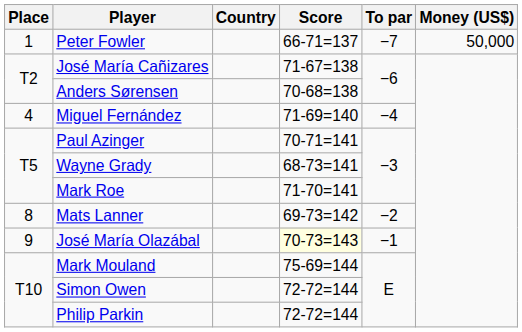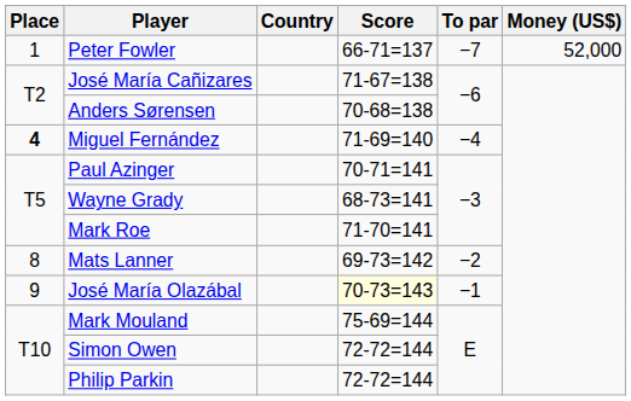 <table class="wikitable" style="font-size:95%;">
 <tr>
 <th>Place</th>
 <th>Player</th>
 <th>Country</th>
 <th>Score</th>
 <th>To par</th>
 <th>Money (US$)</th>
 </tr>
 <tr>
 <td align=center>1</td>
 <td><a href='#'>Peter Fowler</a></td>
 <td></td>
 <td>66-71=137</td>
 <td align=center>−7</td>
-<td align=right>50,000</td>
+<td align=right>52,000</td>
 </tr>
 <tr>
 <td rowspan=2 align=center>T2</td>
 <td><a href='#'>José María Cañizares</a></td>
 <td></td>
 <td>71-67=138</td>
 <td rowspan=2 align=center>−6</td>
 <td rowspan="11" align="right"></td>
 </tr>
 <tr>
 <td><a href='#'>Anders Sørensen</a></td>
 <td></td>
 <td>70-68=138</td>
 </tr>
 <tr>
-<td align=center>4</td>
+<td align=center><strong>4</strong></td>
 <td><a href='#'>Miguel Fernández</a></td>
 <td></td>
 <td>71-69=140</td>
 <td align=center>−4</td>
 </tr>
 <tr>
 <td rowspan=3 align=center>T5</td>
 <td><a href='#'>Paul Azinger</a></td>
 <td></td>
 <td>70-71=141</td>
 <td rowspan=3 align=center>−3</td>
 </tr>
 <tr>
 <td><a href='#'>Wayne Grady</a></td>
 <td></td>
 <td>68-73=141</td>
 </tr>
 <tr>
 <td><a href='#'>Mark Roe</a></td>
 <td></td>
 <td>71-70=141</td>
 </tr>
 <tr>
 <td align=center>8</td>
 <td><a href='#'>Mats Lanner</a></td>
 <td></td>
 <td>69-73=142</td>
 <td align=center>−2</td>
 </tr>
 <tr>
 <td align=center>9</td>
 <td><a href='#'>José María Olazábal</a></td>
 <td></td>
 <td style="background: lightyellow;">70-73=143</td>
 <td align=center>−1</td>
 </tr>
 <tr>
 <td rowspan=3 align=center>T10</td>
 <td><a href='#'>Mark Mouland</a></td>
 <td></td>
 <td>75-69=144</td>
 <td rowspan=3 align=center>E</td>
 </tr>
 <tr>
 <td><a href='#'>Simon Owen</a></td>
 <td></td>
 <td>72-72=144</td>
 </tr>
 <tr>
 <td><a href='#'>Philip Parkin</a></td>
 <td></td>
 <td>72-72=144</td>
 </tr>
 </table>
